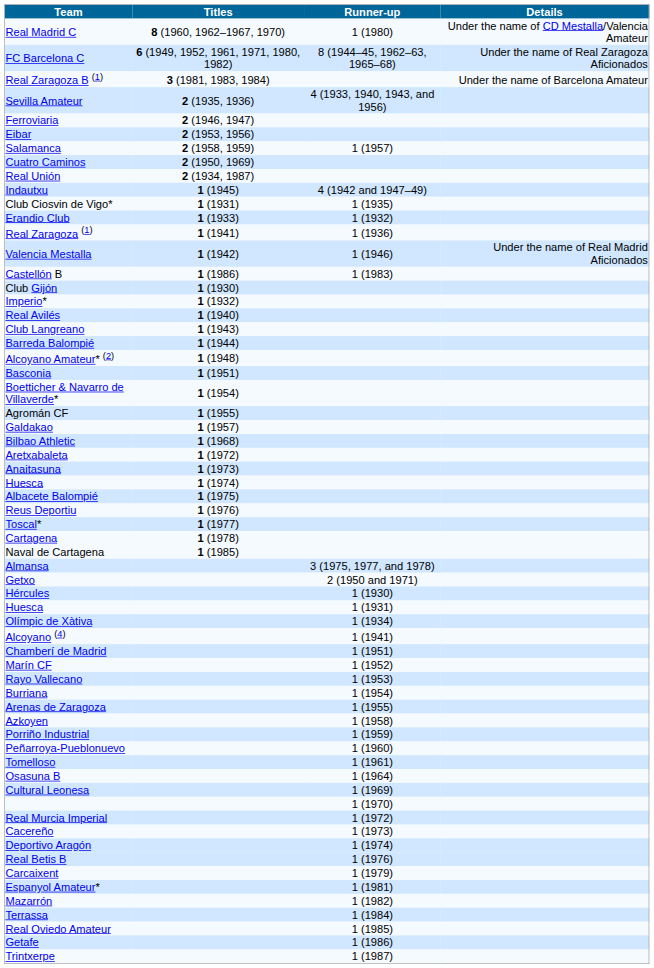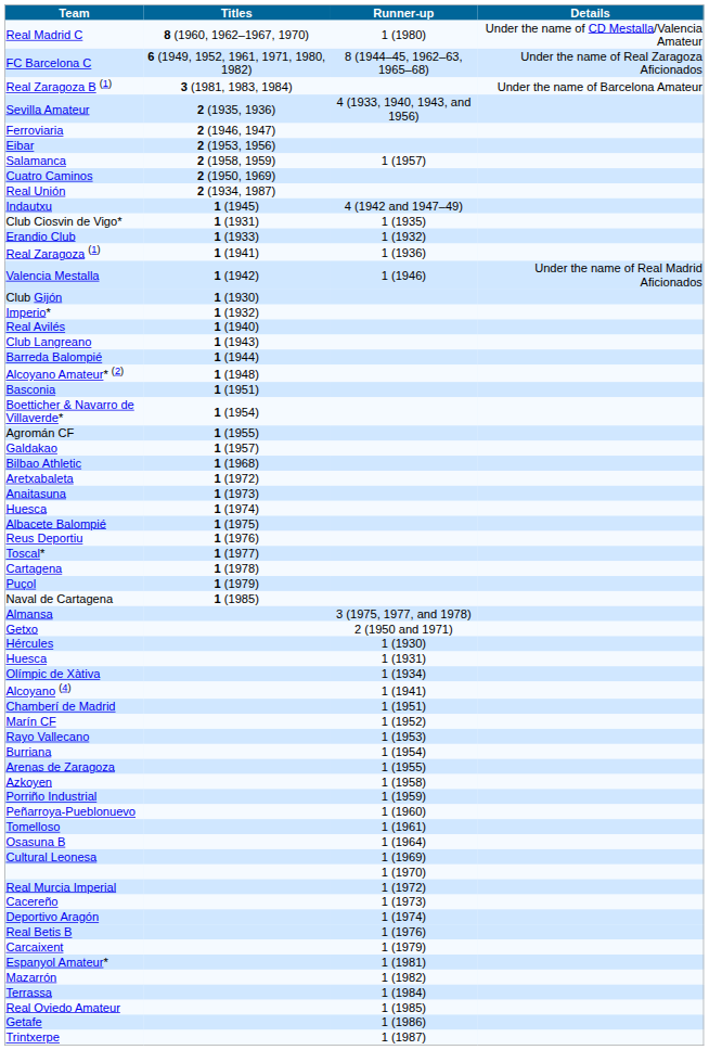 <table cellspacing="0" style="background: #EBF5FF; border: 1px #aaa solid; border-collapse: collapse; font-size: 95%;" width=100%>
 <tr bgcolor=#006699 style="color:white;">
 <th width="140px">Team</th>
 <th width="190px">Titles</th>
 <th width="150px">Runner-up</th>
 <th width="230px">Details</th>
 </tr>
 <tr ---- align="center">
 </tr>
 <tr ---- bgcolor="#F5FAFF">
 <td> <a href='#'>Real Madrid C</a></td>
 <td align=center><strong>8</strong> (1960, 1962–1967, 1970)</td>
 <td align=center>1 (1980)</td>
 <td align=right>Under the name of <a href='#'>CD Mestalla</a>/Valencia Amateur</td>
 </tr>
 <tr ---- align="center">
 </tr>
 <tr ---- bgcolor="#D0E7FF">
 <td> <a href='#'>FC Barcelona C</a></td>
 <td align=center><strong>6</strong> (1949, 1952, 1961, 1971, 1980, 1982)</td>
 <td align=center>8 (1944–45, 1962–63, 1965–68)</td>
 <td align=right>Under the name of Real Zaragoza Aficionados</td>
 </tr>
 <tr ---- align="center">
 </tr>
 <tr ---- bgcolor="#F5FAFF">
 <td> <a href='#'>Real Zaragoza B</a> <sup>(<a href='#'>1</a>)</sup></td>
 <td align=center><strong>3</strong> (1981, 1983, 1984)</td>
 <td></td>
 <td align=right>Under the name of Barcelona Amateur</td>
 </tr>
 <tr ---- align="center">
 </tr>
 <tr ---- bgcolor="#D0E7FF">
 <td> <a href='#'>Sevilla Amateur</a></td>
 <td align=center><strong>2</strong> (1935, 1936)</td>
 <td align=center>4 (1933, 1940, 1943, and 1956)</td>
 <td></td>
 </tr>
 <tr ---- align="center">
 </tr>
 <tr ---- bgcolor="#F5FAFF">
 <td> <a href='#'>Ferroviaria</a></td>
 <td align=center><strong>2</strong> (1946, 1947)</td>
 <td></td>
 <td></td>
 </tr>
 <tr ---- align="center">
 </tr>
 <tr ---- bgcolor="#D0E7FF">
 <td> <a href='#'>Eibar</a></td>
 <td align=center><strong>2</strong> (1953, 1956)</td>
 <td></td>
 <td></td>
 </tr>
 <tr ---- align="center">
 </tr>
 <tr ---- bgcolor="#F5FAFF">
 <td> <a href='#'>Salamanca</a></td>
 <td align=center><strong>2</strong> (1958, 1959)</td>
 <td align=center>1 (1957)</td>
 <td></td>
 </tr>
 <tr ---- align="center">
 </tr>
 <tr ---- bgcolor="#D0E7FF">
 <td> <a href='#'>Cuatro Caminos</a></td>
 <td align=center><strong>2</strong> (1950, 1969)</td>
 <td></td>
 <td></td>
 </tr>
 <tr ---- align="center">
 </tr>
 <tr ---- bgcolor="#F5FAFF">
 <td> <a href='#'>Real Unión</a></td>
 <td align=center><strong>2</strong> (1934, 1987)</td>
 <td></td>
 <td></td>
 </tr>
 <tr ---- align="center">
 </tr>
 <tr ---- bgcolor="#D0E7FF">
 <td> <a href='#'>Indautxu</a></td>
 <td align=center><strong>1</strong> (1945)</td>
 <td align=center>4 (1942 and 1947–49)</td>
 <td></td>
 </tr>
 <tr ---- align="center">
 </tr>
 <tr ---- bgcolor="#F5FAFF">
 <td> Club Ciosvin de Vigo*</td>
 <td align=center><strong>1</strong> (1931)</td>
 <td align=center>1 (1935)</td>
 <td></td>
 </tr>
 <tr ---- align="center">
 </tr>
 <tr ---- bgcolor="#D0E7FF">
 <td> <a href='#'>Erandio Club</a></td>
 <td align=center><strong>1</strong> (1933)</td>
 <td align=center>1 (1932)</td>
 <td></td>
 </tr>
 <tr ---- align="center">
 </tr>
 <tr ---- bgcolor="#F5FAFF">
 <td> <a href='#'>Real Zaragoza</a> <sup>(<a href='#'>1</a>)</sup></td>
 <td align=center><strong>1</strong> (1941)</td>
 <td align=center>1 (1936)</td>
 <td></td>
 </tr>
 <tr ---- align="center">
 </tr>
 <tr ---- bgcolor="#D0E7FF">
 <td> <a href='#'>Valencia Mestalla</a></td>
 <td align=center><strong>1</strong> (1942)</td>
 <td align=center>1 (1946)</td>
 <td align=right>Under the name of Real Madrid Aficionados</td>
 </tr>
 <tr ---- align="center">
-</tr>
-<tr ---- bgcolor="#F5FAFF">
-<td> <a href='#'>Castellón</a> B</td>
-<td align=center><strong>1</strong> (1986)</td>
-<td align=center>1 (1983)</td>
-<td></td>
 </tr>
 <tr ---- align="center">
 </tr>
 <tr ---- bgcolor="#D0E7FF">
 <td> Club <a href='#'>Gijón</a></td>
 <td align=center><strong>1</strong> (1930)</td>
 <td></td>
 <td></td>
 </tr>
 <tr ---- align="center">
 </tr>
 <tr ---- bgcolor="#F5FAFF">
 <td> <a href='#'>Imperio</a>*</td>
 <td align=center><strong>1</strong> (1932)</td>
 <td></td>
 <td></td>
 </tr>
 <tr ---- align="center">
 </tr>
 <tr ---- bgcolor="#D0E7FF">
 <td> <a href='#'>Real Avilés</a></td>
 <td align=center><strong>1</strong> (1940)</td>
 <td></td>
 <td></td>
 </tr>
 <tr ---- align="center">
 </tr>
 <tr ---- bgcolor="#F5FAFF">
 <td> <a href='#'>Club Langreano</a></td>
 <td align=center><strong>1</strong> (1943)</td>
 <td></td>
 <td></td>
 </tr>
 <tr ---- align="center">
 </tr>
 <tr ---- bgcolor="#D0E7FF">
 <td> <a href='#'>Barreda Balompié</a></td>
 <td align=center><strong>1</strong> (1944)</td>
 <td></td>
 <td></td>
 </tr>
 <tr ---- align="center">
 </tr>
 <tr ---- bgcolor="#F5FAFF">
 <td> <a href='#'>Alcoyano Amateur</a>* <sup>(<a href='#'>2</a>)</sup></td>
 <td align=center><strong>1</strong> (1948)</td>
 <td></td>
 <td></td>
 </tr>
 <tr ---- align="center">
 </tr>
 <tr ---- bgcolor="#D0E7FF">
 <td> <a href='#'>Basconia</a></td>
 <td align=center><strong>1</strong> (1951)</td>
 <td></td>
 <td></td>
 </tr>
 <tr ---- align="center">
 </tr>
 <tr ---- bgcolor="#F5FAFF">
 <td> <a href='#'>Boetticher & Navarro de Villaverde</a>*</td>
 <td align=center><strong>1</strong> (1954)</td>
 <td></td>
 <td></td>
 </tr>
 <tr ---- align="center">
 </tr>
 <tr ---- bgcolor="#D0E7FF">
 <td> Agromán CF</td>
 <td align=center><strong>1</strong> (1955)</td>
 <td></td>
 <td></td>
 </tr>
 <tr ---- align="center">
 </tr>
 <tr ---- bgcolor="#F5FAFF">
 <td> <a href='#'>Galdakao</a></td>
 <td align=center><strong>1</strong> (1957)</td>
 <td></td>
 <td></td>
 </tr>
 <tr ---- align="center">
 </tr>
 <tr ---- bgcolor="#D0E7FF">
 <td> <a href='#'>Bilbao Athletic</a></td>
 <td align=center><strong>1</strong> (1968)</td>
 <td></td>
 <td></td>
 </tr>
 <tr ---- align="center">
 </tr>
 <tr ---- bgcolor="#F5FAFF">
 <td> <a href='#'>Aretxabaleta</a></td>
 <td align=center><strong>1</strong> (1972)</td>
 <td></td>
 <td></td>
 </tr>
 <tr ---- align="center">
 </tr>
 <tr ---- bgcolor="#D0E7FF">
 <td> <a href='#'>Anaitasuna</a></td>
 <td align=center><strong>1</strong> (1973)</td>
 <td></td>
 <td></td>
 </tr>
 <tr ---- align="center">
 </tr>
 <tr ---- bgcolor="#F5FAFF">
 <td> <a href='#'>Huesca</a></td>
 <td align=center><strong>1</strong> (1974)</td>
 <td></td>
 <td></td>
 </tr>
 <tr ---- align="center">
 </tr>
 <tr ---- bgcolor="#D0E7FF">
 <td> <a href='#'>Albacete Balompié</a></td>
 <td align=center><strong>1</strong> (1975)</td>
 <td></td>
 <td></td>
 </tr>
 <tr ---- align="center">
 </tr>
 <tr ---- bgcolor="#F5FAFF">
 <td> <a href='#'>Reus Deportiu</a></td>
 <td align=center><strong>1</strong> (1976)</td>
 <td></td>
 <td></td>
 </tr>
 <tr ---- align="center">
 </tr>
 <tr ---- bgcolor="#D0E7FF">
 <td> <a href='#'>Toscal</a>*</td>
 <td align=center><strong>1</strong> (1977)</td>
 <td></td>
 <td></td>
 </tr>
 <tr ---- align="center">
 </tr>
 <tr ---- bgcolor="#F5FAFF">
 <td> <a href='#'>Cartagena</a></td>
 <td align=center><strong>1</strong> (1978)</td>
 <td></td>
 <td></td>
 </tr>
 <tr ---- align="center">
+</tr>
+<tr ---- bgcolor="#D0E7FF">
+<td> <a href='#'>Puçol</a></td>
+<td align=center><strong>1</strong> (1979)</td>
+<td></td>
+<td></td>
 </tr>
 <tr ---- align="center">
 </tr>
 <tr ---- bgcolor="#F5FAFF">
 <td> Naval de Cartagena</td>
 <td align=center><strong>1</strong> (1985)</td>
 <td></td>
 <td></td>
 </tr>
 <tr ---- align="center">
 </tr>
 <tr ---- bgcolor="#D0E7FF">
 <td> <a href='#'>Almansa</a></td>
 <td></td>
 <td align=center>3 (1975, 1977, and 1978)</td>
 <td></td>
 </tr>
 <tr ---- align="center">
 </tr>
 <tr ---- bgcolor="#F5FAFF">
 <td> <a href='#'>Getxo</a></td>
 <td></td>
 <td align=center>2 (1950 and 1971)</td>
 <td></td>
 </tr>
 <tr ---- align="center">
 </tr>
 <tr ---- bgcolor="#D0E7FF">
 <td> <a href='#'>Hércules</a></td>
 <td></td>
 <td align=center>1 (1930)</td>
 <td></td>
 </tr>
 <tr ---- align="center">
 </tr>
 <tr ---- bgcolor="#F5FAFF">
 <td> <a href='#'>Huesca</a></td>
 <td></td>
 <td align=center>1 (1931)</td>
 <td></td>
 </tr>
 <tr ---- align="center">
 </tr>
 <tr ---- bgcolor="#D0E7FF">
 <td> <a href='#'>Olímpic de Xàtiva</a></td>
 <td></td>
 <td align=center>1 (1934)</td>
 <td></td>
 </tr>
 <tr ---- align="center">
 </tr>
 <tr ---- bgcolor="#F5FAFF">
 <td> <a href='#'>Alcoyano</a> <sup>(<a href='#'>4</a>)</sup></td>
 <td></td>
 <td align=center>1 (1941)</td>
 <td></td>
 </tr>
 <tr ---- align="center">
 </tr>
 <tr ---- bgcolor="#D0E7FF">
 <td> <a href='#'>Chamberí de Madrid</a></td>
 <td></td>
 <td align=center>1 (1951)</td>
 <td></td>
 </tr>
 <tr ---- align="center">
 </tr>
 <tr ---- bgcolor="#F5FAFF">
 <td> <a href='#'>Marín CF</a></td>
 <td></td>
 <td align=center>1 (1952)</td>
 <td></td>
 </tr>
 <tr ---- align="center">
 </tr>
 <tr ---- bgcolor="#D0E7FF">
 <td> <a href='#'>Rayo Vallecano</a></td>
 <td></td>
 <td align=center>1 (1953)</td>
 <td></td>
 </tr>
 <tr ---- align="center">
 </tr>
 <tr ---- bgcolor="#F5FAFF">
 <td> <a href='#'>Burriana</a></td>
 <td></td>
 <td align=center>1 (1954)</td>
 <td></td>
 </tr>
 <tr ---- align="center">
 </tr>
 <tr ---- bgcolor="#D0E7FF">
 <td> <a href='#'>Arenas de Zaragoza</a></td>
 <td></td>
 <td align=center>1 (1955)</td>
 <td></td>
 </tr>
 <tr ---- align="center">
 </tr>
 <tr ---- bgcolor="#F5FAFF">
 <td> <a href='#'>Azkoyen</a></td>
 <td></td>
 <td align=center>1 (1958)</td>
 <td></td>
 </tr>
 <tr ---- align="center">
 </tr>
 <tr ---- bgcolor="#D0E7FF">
 <td> <a href='#'>Porriño Industrial</a></td>
 <td></td>
 <td align=center>1 (1959)</td>
 <td></td>
 </tr>
 <tr ---- align="center">
 </tr>
 <tr ---- bgcolor="#F5FAFF">
 <td> <a href='#'>Peñarroya-Pueblonuevo</a></td>
 <td></td>
 <td align=center>1 (1960)</td>
 <td></td>
 </tr>
 <tr ---- align="center">
 </tr>
 <tr ---- bgcolor="#D0E7FF">
 <td> <a href='#'>Tomelloso</a></td>
 <td></td>
 <td align=center>1 (1961)</td>
 <td></td>
 </tr>
 <tr ---- align="center">
 </tr>
 <tr ---- bgcolor="#F5FAFF">
 <td> <a href='#'>Osasuna B</a></td>
 <td></td>
 <td align=center>1 (1964)</td>
 <td></td>
 </tr>
 <tr ---- align="center">
 </tr>
 <tr ---- bgcolor="#D0E7FF">
 <td> <a href='#'>Cultural Leonesa</a></td>
 <td></td>
 <td align=center>1 (1969)</td>
 <td></td>
 </tr>
 <tr ---- align="center">
 </tr>
 <tr ---- bgcolor="#F5FAFF">
 <td> </td>
 <td></td>
 <td align=center>1 (1970)</td>
 <td></td>
 </tr>
 <tr ---- align="center">
 </tr>
 <tr ---- bgcolor="#D0E7FF">
 <td> <a href='#'>Real Murcia Imperial</a></td>
 <td></td>
 <td align=center>1 (1972)</td>
 <td></td>
 </tr>
 <tr ---- align="center">
 </tr>
 <tr ---- bgcolor="#F5FAFF">
 <td> <a href='#'>Cacereño</a></td>
 <td></td>
 <td align=center>1 (1973)</td>
 <td></td>
 </tr>
 <tr ---- align="center">
 </tr>
 <tr ---- bgcolor="#D0E7FF">
 <td> <a href='#'>Deportivo Aragón</a></td>
 <td></td>
 <td align=center>1 (1974)</td>
 <td></td>
 </tr>
 <tr ---- align="center">
 </tr>
 <tr ---- bgcolor="#D0E7FF">
 <td> <a href='#'>Real Betis B</a></td>
 <td></td>
 <td align=center>1 (1976)</td>
 <td></td>
 </tr>
 <tr ---- align="center">
 </tr>
 <tr ---- bgcolor="#F5FAFF">
 <td> <a href='#'>Carcaixent</a></td>
 <td></td>
 <td align=center>1 (1979)</td>
 <td></td>
 </tr>
 <tr ---- align="center">
 </tr>
 <tr ---- bgcolor="#D0E7FF">
 <td> <a href='#'>Espanyol Amateur</a>*</td>
 <td></td>
 <td align=center>1 (1981)</td>
 <td></td>
 </tr>
 <tr ---- align="center">
 </tr>
 <tr ---- bgcolor="#F5FAFF">
 <td> <a href='#'>Mazarrón</a></td>
 <td></td>
 <td align=center>1 (1982)</td>
 <td></td>
 </tr>
 <tr ---- align="center">
 </tr>
 <tr ---- bgcolor="#D0E7FF">
 <td> <a href='#'>Terrassa</a></td>
 <td></td>
 <td align=center>1 (1984)</td>
 <td></td>
 </tr>
 <tr ---- align="center">
 </tr>
 <tr ---- bgcolor="#F5FAFF">
 <td> <a href='#'>Real Oviedo Amateur</a></td>
 <td></td>
 <td align=center>1 (1985)</td>
 <td></td>
 </tr>
 <tr ---- align="center">
 </tr>
 <tr ---- bgcolor="#D0E7FF">
 <td> <a href='#'>Getafe</a></td>
 <td></td>
 <td align=center>1 (1986)</td>
 <td></td>
 </tr>
 <tr ---- align="center">
 </tr>
 <tr ---- bgcolor="#F5FAFF">
 <td> <a href='#'>Trintxerpe</a></td>
 <td></td>
 <td align=center>1 (1987)</td>
 <td></td>
 </tr>
 </table>
